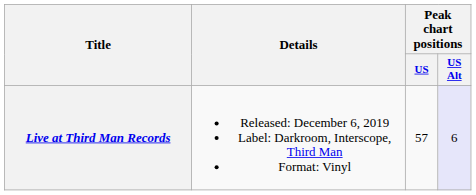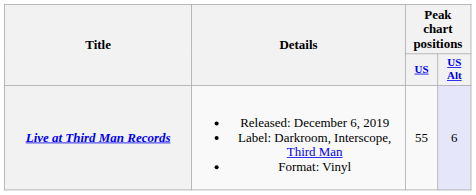 <table class="wikitable plainrowheaders" style="text-align:center;">
 <tr>
 <th scope="col" style="width:14em;" rowspan="2">Title</th>
 <th scope="col" style="width:16em;" rowspan="2">Details</th>
 <th colspan="2" scope="col">Peak chart positions</th>
 </tr>
 <tr>
 <th scope="col" style="width:2.5em;font-size:85%;"><a href='#'>US</a><br></th>
 <th scope="col" style="width:2.5em;font-size:85%;"><a href='#'>US<br>Alt</a><br></th>
 </tr>
 <tr>
 <th scope="row"><em><a href='#'>Live at Third Man Records</a></em></th>
 <td><br><ul><li>Released: December 6, 2019</li><li>Label: Darkroom, Interscope, <a href='#'>Third Man</a></li><li>Format: Vinyl</li></ul></td>
-<td>57</td>
+<td>55</td>
 <td style="background: lavender;">6</td>
 </tr>
 </table>
